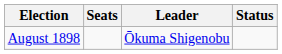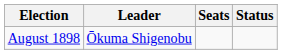 <table class="wikitable" style="text-align:center">
 <tr>
 <th>Election</th>
+<th>Leader</th>
 <th>Seats</th>
-<th>Leader</th>
 <th>Status</th>
 </tr>
 <tr>
 <td><a href='#'>August 1898</a></td>
+<td><a href='#'>Ōkuma Shigenobu</a></td>
 <td></td>
-<td><a href='#'>Ōkuma Shigenobu</a></td>
 <td></td>
 </tr>
 </table>
